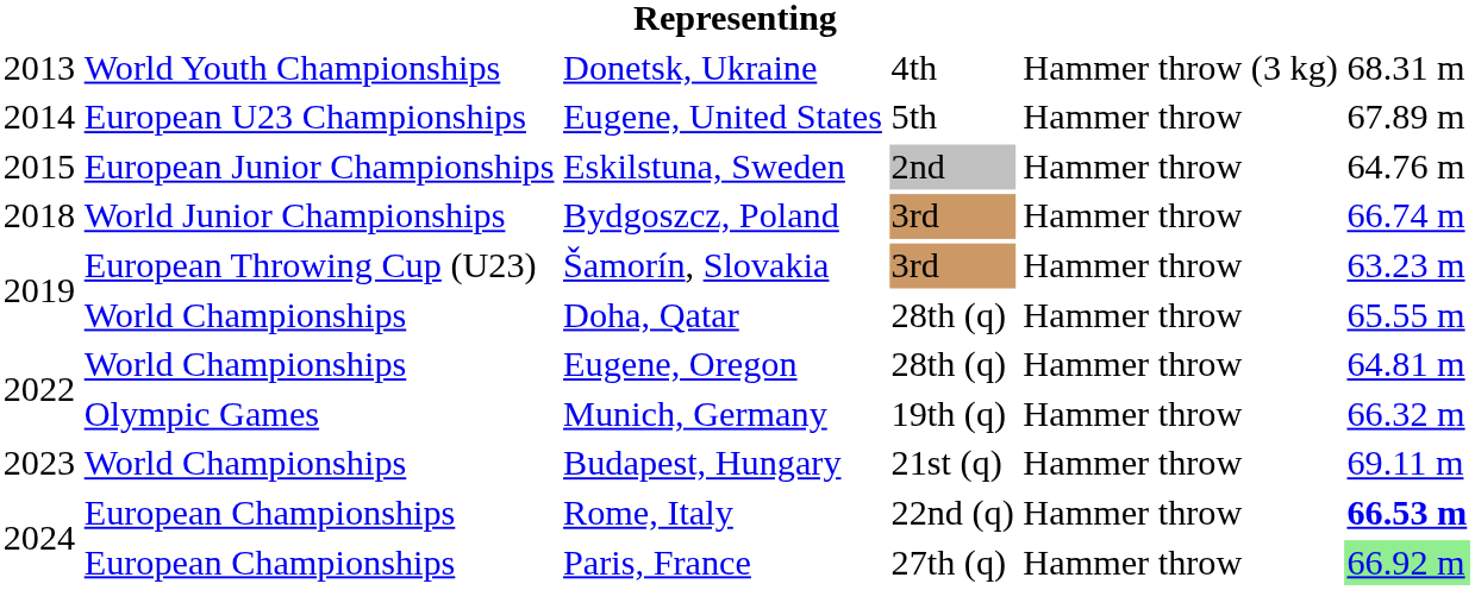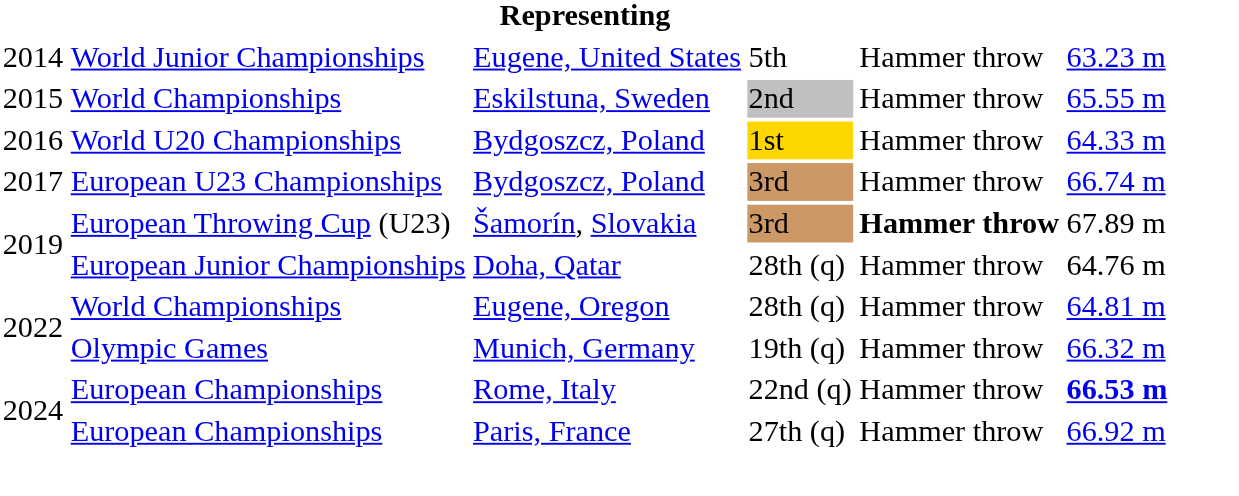 <table>
 <tr>
 <th colspan="6">Representing </th>
 </tr>
 <tr>
-<td>2013</td>
-<td><a href='#'>World Youth Championships</a></td>
-<td><a href='#'>Donetsk, Ukraine</a></td>
-<td>4th</td>
-<td>Hammer throw (3 kg)</td>
-<td>68.31 m</td>
-</tr>
-<tr>
 <td>2014</td>
-<td><a href='#'>European U23 Championships</a></td>
+<td><a href='#'>World Junior Championships</a></td>
 <td><a href='#'>Eugene, United States</a></td>
 <td>5th</td>
 <td>Hammer throw</td>
-<td>67.89 m</td>
+<td><a href='#'>63.23 m</a></td>
 </tr>
 <tr>
 <td>2015</td>
-<td><a href='#'>European Junior Championships</a></td>
+<td><a href='#'>World Championships</a></td>
 <td><a href='#'>Eskilstuna, Sweden</a></td>
 <td bgcolor=silver>2nd</td>
 <td>Hammer throw</td>
-<td>64.76 m</td>
+<td><a href='#'>65.55 m</a></td>
 </tr>
 <tr>
-<td>2018</td>
-<td><a href='#'>World Junior Championships</a></td>
+<td>2016</td>
+<td><a href='#'>World U20 Championships</a></td>
+<td><a href='#'>Bydgoszcz, Poland</a></td>
+<td bgcolor=gold>1st</td>
+<td>Hammer throw</td>
+<td><a href='#'>64.33 m</a></td>
+</tr>
+<tr>
+<td>2017</td>
+<td><a href='#'>European U23 Championships</a></td>
 <td><a href='#'>Bydgoszcz, Poland</a></td>
 <td bgcolor=cc9966>3rd</td>
 <td>Hammer throw</td>
 <td><a href='#'>66.74 m</a></td>
 </tr>
 <tr>
 <td rowspan=2>2019</td>
 <td><a href='#'>European Throwing Cup</a> (U23)</td>
 <td><a href='#'>Šamorín</a>, <a href='#'>Slovakia</a></td>
 <td bgcolor=cc9966>3rd</td>
-<td>Hammer throw</td>
-<td><a href='#'>63.23 m</a></td>
+<td><strong>Hammer throw</strong></td>
+<td>67.89 m</td>
 </tr>
 <tr>
-<td><a href='#'>World Championships</a></td>
+<td><a href='#'>European Junior Championships</a></td>
 <td><a href='#'>Doha, Qatar</a></td>
 <td>28th (q)</td>
 <td>Hammer throw</td>
-<td><a href='#'>65.55 m</a></td>
+<td>64.76 m</td>
 </tr>
 <tr>
 <td rowspan=2>2022</td>
 <td><a href='#'>World Championships</a></td>
 <td><a href='#'>Eugene, Oregon</a></td>
 <td>28th (q)</td>
 <td>Hammer throw</td>
 <td><a href='#'>64.81 m</a></td>
 </tr>
 <tr>
 <td><a href='#'>Olympic Games</a></td>
 <td><a href='#'>Munich, Germany</a></td>
 <td>19th (q)</td>
 <td>Hammer throw</td>
 <td><a href='#'>66.32 m</a></td>
 </tr>
 <tr>
-<td>2023</td>
-<td><a href='#'>World Championships</a></td>
-<td><a href='#'>Budapest, Hungary</a></td>
-<td>21st (q)</td>
-<td>Hammer throw</td>
-<td><a href='#'>69.11 m</a></td>
-</tr>
-<tr>
 <td rowspan=2>2024</td>
 <td><a href='#'>European Championships</a></td>
 <td><a href='#'>Rome, Italy</a></td>
 <td>22nd (q)</td>
 <td>Hammer throw</td>
 <td><strong><a href='#'>66.53 m</a></strong></td>
 </tr>
 <tr>
 <td><a href='#'>European Championships</a></td>
 <td><a href='#'>Paris, France</a></td>
 <td>27th (q)</td>
 <td>Hammer throw</td>
-<td style="background: lightgreen;"><a href='#'>66.92 m</a></td>
+<td><a href='#'>66.92 m</a></td>
 </tr>
 </table>
